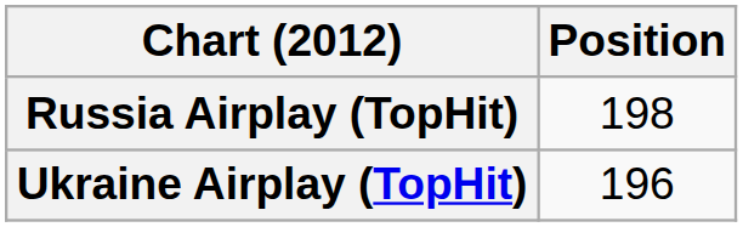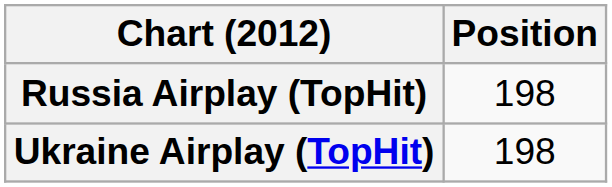 <table class="wikitable sortable plainrowheaders" style="text-align:center;">
 <tr>
 <th scope="col">Chart (2012)</th>
 <th scope="col">Position</th>
 </tr>
 <tr>
 <th scope="row">Russia Airplay (TopHit)</th>
 <td>198</td>
 </tr>
 <tr>
 <th scope="row">Ukraine Airplay (<a href='#'>TopHit</a>)</th>
-<td>196</td>
+<td>198</td>
 </tr>
 </table>
